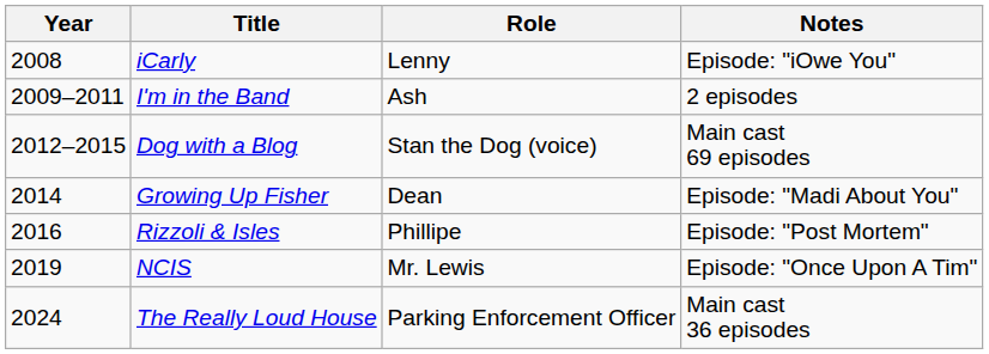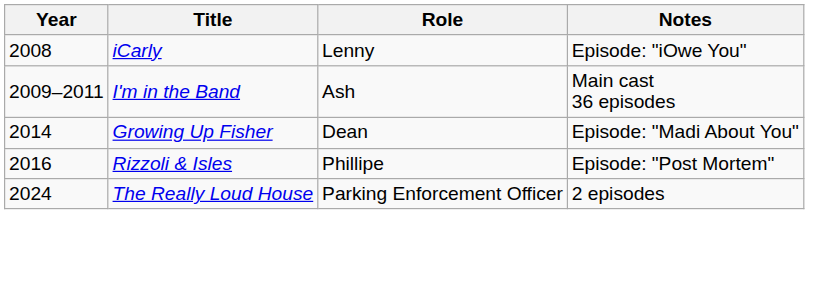 <table class="wikitable sortable">
 <tr>
 <th>Year</th>
 <th>Title</th>
 <th>Role</th>
 <th>Notes</th>
 </tr>
 <tr>
 <td>2008</td>
 <td><em><a href='#'>iCarly</a></em></td>
 <td>Lenny</td>
 <td>Episode: "iOwe You"</td>
 </tr>
 <tr>
 <td>2009–2011</td>
 <td><em><a href='#'>I'm in the Band</a></em></td>
 <td>Ash</td>
-<td>2 episodes</td>
-</tr>
-<tr>
-<td>2012–2015</td>
-<td><em><a href='#'>Dog with a Blog</a></em></td>
-<td>Stan the Dog (voice)</td>
-<td>Main cast<br>69 episodes</td>
+<td>Main cast<br>36 episodes</td>
 </tr>
 <tr>
 <td>2014</td>
 <td><em><a href='#'>Growing Up Fisher</a></em></td>
 <td>Dean</td>
 <td>Episode: "Madi About You"</td>
 </tr>
 <tr>
 <td>2016</td>
 <td><em><a href='#'>Rizzoli & Isles</a></em></td>
 <td>Phillipe</td>
 <td>Episode: "Post Mortem"</td>
 </tr>
 <tr>
-<td>2019</td>
-<td><em><a href='#'>NCIS</a></em></td>
-<td>Mr. Lewis</td>
-<td>Episode: "Once Upon A Tim"</td>
-</tr>
-<tr>
 <td>2024</td>
 <td><em><a href='#'>The Really Loud House</a></em></td>
 <td>Parking Enforcement Officer</td>
-<td>Main cast<br>36 episodes</td>
+<td>2 episodes</td>
 </tr>
 </table>
